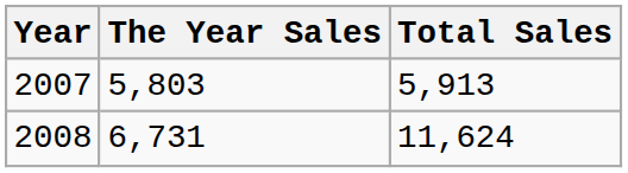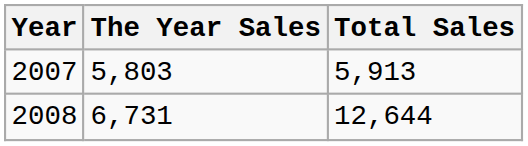 <table class="wikitable">
 <tr>
 <th>Year</th>
 <th>The Year Sales</th>
 <th>Total Sales</th>
 </tr>
 <tr>
 <td>2007</td>
 <td>5,803</td>
 <td>5,913</td>
 </tr>
 <tr>
 <td>2008</td>
 <td>6,731</td>
-<td>11,624</td>
+<td>12,644</td>
 </tr>
 </table>
